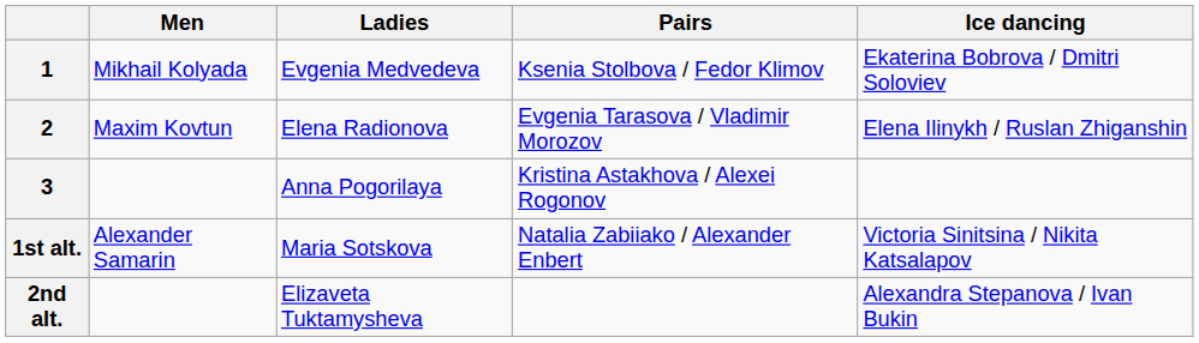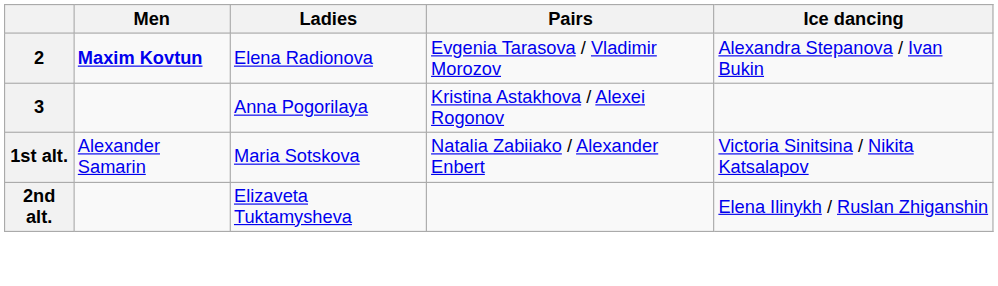 <table class="wikitable">
 <tr>
 <th></th>
 <th>Men</th>
 <th>Ladies</th>
 <th>Pairs</th>
 <th>Ice dancing</th>
 </tr>
 <tr>
-<th>1</th>
-<td><a href='#'>Mikhail Kolyada</a></td>
-<td><a href='#'>Evgenia Medvedeva</a></td>
-<td><a href='#'>Ksenia Stolbova</a> / <a href='#'>Fedor Klimov</a></td>
-<td><a href='#'>Ekaterina Bobrova</a> / <a href='#'>Dmitri Soloviev</a></td>
-</tr>
-<tr>
 <th>2</th>
-<td><a href='#'>Maxim Kovtun</a></td>
+<td><strong><a href='#'>Maxim Kovtun</a></strong></td>
 <td><a href='#'>Elena Radionova</a></td>
 <td><a href='#'>Evgenia Tarasova</a> / <a href='#'>Vladimir Morozov</a></td>
-<td><a href='#'>Elena Ilinykh</a> / <a href='#'>Ruslan Zhiganshin</a></td>
+<td><a href='#'>Alexandra Stepanova</a> / <a href='#'>Ivan Bukin</a></td>
 </tr>
 <tr>
 <th>3</th>
 <td></td>
 <td><a href='#'>Anna Pogorilaya</a></td>
 <td><a href='#'>Kristina Astakhova</a> / <a href='#'>Alexei Rogonov</a></td>
 <td></td>
 </tr>
 <tr>
 <th>1st alt.</th>
 <td><a href='#'>Alexander Samarin</a></td>
 <td><a href='#'>Maria Sotskova</a></td>
 <td><a href='#'>Natalia Zabiiako</a> / <a href='#'>Alexander Enbert</a></td>
 <td><a href='#'>Victoria Sinitsina</a> / <a href='#'>Nikita Katsalapov</a></td>
 </tr>
 <tr>
 <th>2nd alt.</th>
 <td></td>
 <td><a href='#'>Elizaveta Tuktamysheva</a></td>
 <td></td>
-<td><a href='#'>Alexandra Stepanova</a> / <a href='#'>Ivan Bukin</a></td>
+<td><a href='#'>Elena Ilinykh</a> / <a href='#'>Ruslan Zhiganshin</a></td>
 </tr>
 </table>
